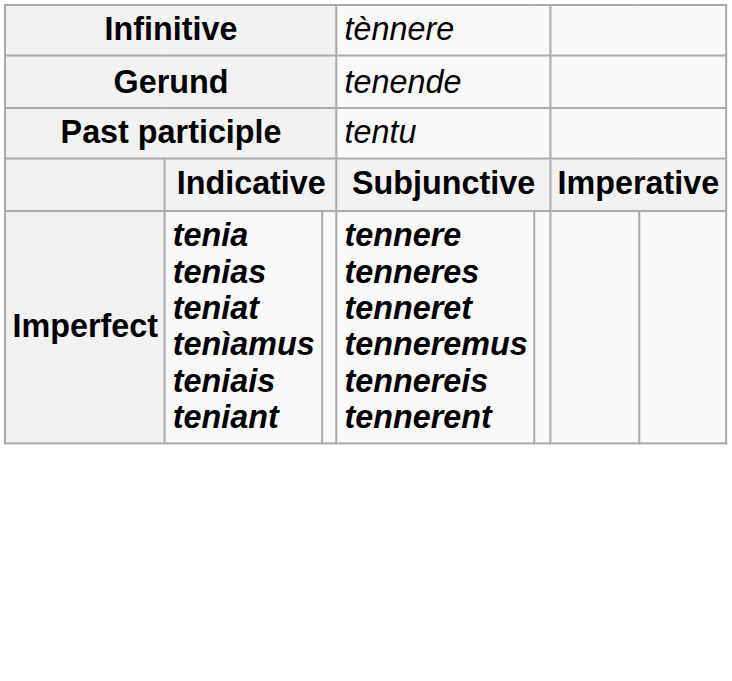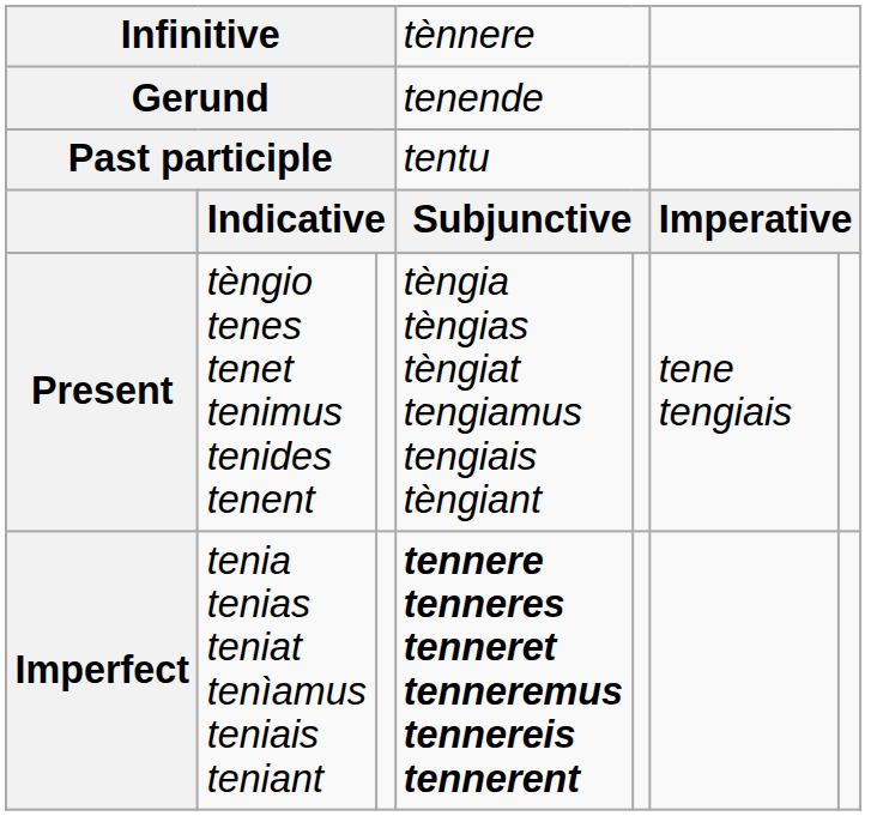 <table class="wikitable">
 <tr>
 <th colspan=3>Infinitive</th>
 <td colspan=2><em>tènnere</em></td>
 <td colspan=2></td>
 </tr>
 <tr>
 <th colspan=3>Gerund</th>
 <td colspan=2><em>tenende</em></td>
 <td colspan=2></td>
 </tr>
 <tr>
 <th colspan=3>Past participle</th>
 <td colspan=2><em>tentu</em></td>
 <td colspan=2></td>
 </tr>
 <tr>
 <th></th>
 <th colspan=2>Indicative</th>
 <th colspan=2>Subjunctive</th>
 <th colspan=2>Imperative</th>
 </tr>
 <tr>
+<th>Present</th>
+<td><em>tèngio</em><br><em>tenes</em><br><em>tenet</em><br><em>tenimus</em><br><em>tenides</em><br><em>tenent</em></td>
+<td><br><br><br><br><br></td>
+<td><em>tèngia</em><br><em>tèngias</em><br><em>tèngiat</em><br><em>tengiamus</em><br><em>tengiais</em><br><em>tèngiant</em></td>
+<td><br><br><br><br><br></td>
+<td><em>tene</em><br><em>tengiais</em></td>
+<td><br></td>
+</tr>
+<tr>
 <th>Imperfect</th>
-<td><strong><em>tenia</em><br><em>tenias</em><br><em>teniat</em><br><em>tenìamus</em><br><em>teniais</em><br><em>teniant</em></strong></td>
+<td><em>tenia</em><br><em>tenias</em><br><em>teniat</em><br><em>tenìamus</em><br><em>teniais</em><br><em>teniant</em></td>
 <td><br><br><br><br><br></td>
 <td><strong><em>tennere</em><br><em>tenneres</em><br><em>tenneret</em><br><em>tenneremus</em><br><em>tennereis</em><br><em>tennerent</em></strong></td>
 <td><br><br><br><br><br></td>
 <td></td>
 <td></td>
 </tr>
 </table>
